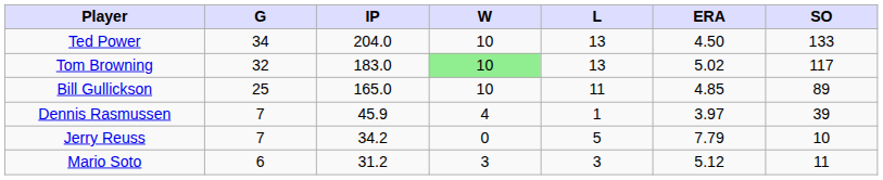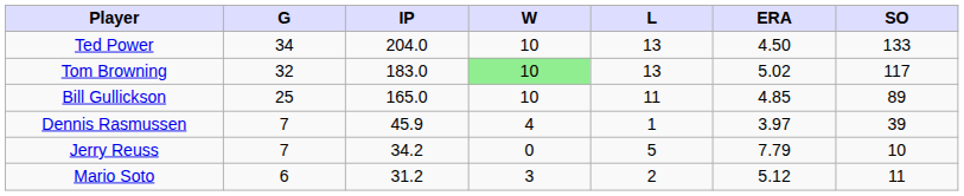 <table class="wikitable sortable">
 <tr>
 <th style="background:#ddf; width:16%;">Player</th>
 <th style="background:#ddf; width:9%;">G</th>
 <th style="background:#ddf; width:9%;">IP</th>
 <th style="background:#ddf; width:9%;">W</th>
 <th style="background:#ddf; width:9%;">L</th>
 <th style="background:#ddf; width:9%;">ERA</th>
 <th style="background:#ddf; width:9%;">SO</th>
 </tr>
 <tr align="center">
 <td><a href='#'>Ted Power</a></td>
 <td>34</td>
 <td>204.0</td>
 <td>10</td>
 <td>13</td>
 <td>4.50</td>
 <td>133</td>
 </tr>
 <tr align="center">
 <td><a href='#'>Tom Browning</a></td>
 <td>32</td>
 <td>183.0</td>
 <td style="background: lightgreen;">10</td>
 <td>13</td>
 <td>5.02</td>
 <td>117</td>
 </tr>
 <tr align="center">
 <td><a href='#'>Bill Gullickson</a></td>
 <td>25</td>
 <td>165.0</td>
 <td>10</td>
 <td>11</td>
 <td>4.85</td>
 <td>89</td>
 </tr>
 <tr align="center">
 <td><a href='#'>Dennis Rasmussen</a></td>
 <td>7</td>
 <td>45.9</td>
 <td>4</td>
 <td>1</td>
 <td>3.97</td>
 <td>39</td>
 </tr>
 <tr align="center">
 <td><a href='#'>Jerry Reuss</a></td>
 <td>7</td>
 <td>34.2</td>
 <td>0</td>
 <td>5</td>
 <td>7.79</td>
 <td>10</td>
 </tr>
 <tr align="center">
 <td><a href='#'>Mario Soto</a></td>
 <td>6</td>
 <td>31.2</td>
 <td>3</td>
-<td>3</td>
+<td>2</td>
 <td>5.12</td>
 <td>11</td>
 </tr>
 </table>
